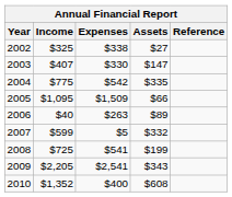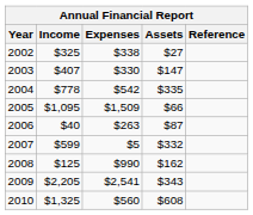 <table class="wikitable" align="left">
 <tr>
 <th colspan="5">Annual Financial Report</th>
 </tr>
 <tr>
 <th>Year</th>
 <th>Income</th>
 <th>Expenses</th>
 <th>Assets</th>
 <th>Reference</th>
 </tr>
 <tr>
 <td>2002</td>
 <td align=right>$325</td>
 <td align=right>$338</td>
 <td align=right>$27</td>
 <td align=right></td>
 </tr>
 <tr>
 <td>2003</td>
 <td align=right>$407</td>
 <td align=right>$330</td>
 <td align=right>$147</td>
 <td align=right></td>
 </tr>
 <tr>
 <td>2004</td>
-<td align=right>$775</td>
+<td align=right>$778</td>
 <td align=right>$542</td>
 <td align=right>$335</td>
 <td align=right></td>
 </tr>
 <tr>
 <td>2005</td>
 <td align=right>$1,095</td>
 <td align=right>$1,509</td>
 <td align=right>$66</td>
 <td align=right></td>
 </tr>
 <tr>
 <td>2006</td>
 <td align=right>$40</td>
 <td align=right>$263</td>
-<td align=right>$89</td>
+<td align=right>$87</td>
 <td align=right></td>
 </tr>
 <tr>
 <td>2007</td>
 <td align=right>$599</td>
 <td align=right>$5</td>
 <td align=right>$332</td>
 <td align=right></td>
 </tr>
 <tr>
 <td>2008</td>
-<td align=right>$725</td>
-<td align=right>$541</td>
-<td align=right>$199</td>
+<td align=right>$125</td>
+<td align=right>$990</td>
+<td align=right>$162</td>
 <td align=right></td>
 </tr>
 <tr>
 <td>2009</td>
 <td align=right>$2,205</td>
 <td align=right>$2,541</td>
 <td align=right>$343</td>
 <td align=right></td>
 </tr>
 <tr>
 <td>2010</td>
-<td align=right>$1,352</td>
-<td align=right>$400</td>
+<td align=right>$1,325</td>
+<td align=right>$560</td>
 <td align=right>$608</td>
 <td align=right></td>
 </tr>
 </table>
